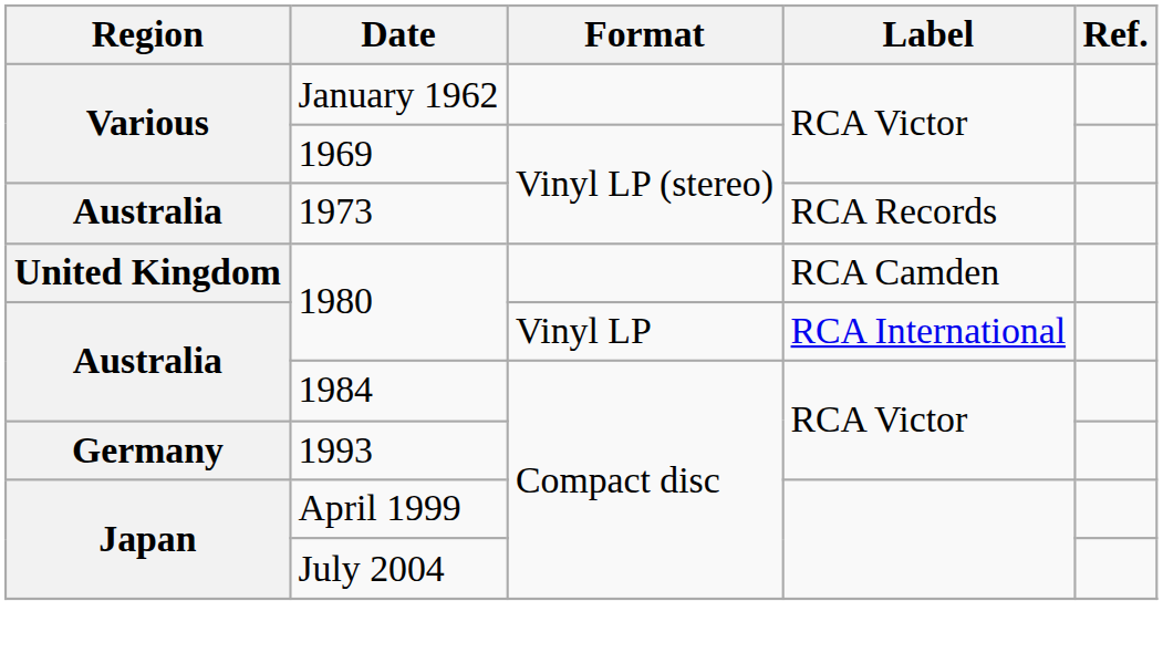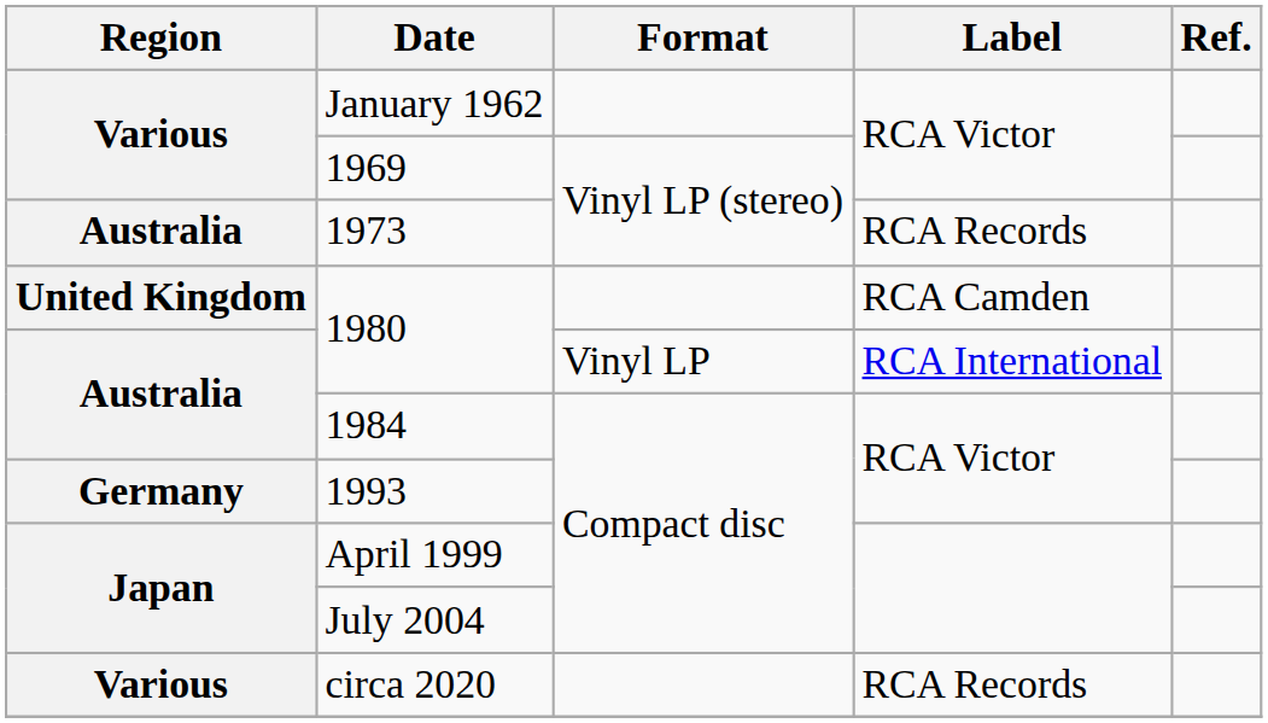 <table class="wikitable plainrowheaders">
 <tr>
 <th scope="col">Region</th>
 <th scope="col">Date</th>
 <th scope="col">Format</th>
 <th scope="col">Label</th>
 <th scope="col">Ref.</th>
 </tr>
 <tr>
 <th scope="row" rowspan="2">Various</th>
 <td>January 1962</td>
 <td></td>
 <td rowspan="2">RCA Victor</td>
 <td></td>
 </tr>
 <tr>
 <td>1969</td>
 <td rowspan="2">Vinyl LP (stereo)</td>
 <td></td>
 </tr>
 <tr>
 <th scope="row">Australia</th>
 <td>1973</td>
 <td>RCA Records</td>
 <td></td>
 </tr>
 <tr>
 <th scope="row">United Kingdom</th>
 <td rowspan="2">1980</td>
 <td></td>
 <td>RCA Camden</td>
 <td></td>
 </tr>
 <tr>
 <th scope="row" rowspan="2">Australia</th>
 <td>Vinyl LP</td>
 <td><a href='#'>RCA International</a></td>
 <td></td>
 </tr>
 <tr>
 <td>1984</td>
 <td rowspan="4">Compact disc</td>
 <td rowspan="2">RCA Victor</td>
 <td></td>
 </tr>
 <tr>
 <th scope="row">Germany</th>
 <td>1993</td>
 <td></td>
 </tr>
 <tr>
 <th scope="row" rowspan="2">Japan</th>
 <td>April 1999</td>
 <td rowspan="2"></td>
 <td></td>
 </tr>
 <tr>
 <td>July 2004</td>
 <td></td>
 </tr>
 <tr>
+<th scope="row">Various</th>
+<td>circa 2020</td>
+<td></td>
+<td>RCA Records</td>
+<td></td>
+</tr>
+<tr>
 </tr>
 </table>
